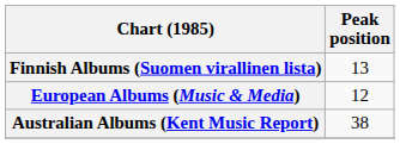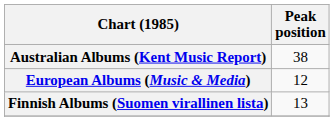 <table class="wikitable sortable plainrowheaders" style="text-align:center">
 <tr>
 <th scope="col">Chart (1985)</th>
 <th scope="col">Peak<br>position</th>
 </tr>
 <tr>
-<th scope="row">Finnish Albums (<a href='#'>Suomen virallinen lista</a>)</th>
-<td>13</td>
+<th scope="row">Australian Albums (<a href='#'>Kent Music Report</a>)</th>
+<td>38</td>
 </tr>
 <tr>
 <th scope="row"><a href='#'>European Albums</a> (<em><a href='#'>Music & Media</a></em>)</th>
 <td>12</td>
 </tr>
 <tr>
-<th scope="row">Australian Albums (<a href='#'>Kent Music Report</a>)</th>
-<td>38</td>
+<th scope="row">Finnish Albums (<a href='#'>Suomen virallinen lista</a>)</th>
+<td>13</td>
 </tr>
 <tr>
 </tr>
 <tr>
 </tr>
 <tr>
 </tr>
 <tr>
 </tr>
 <tr>
 </tr>
 </table>
